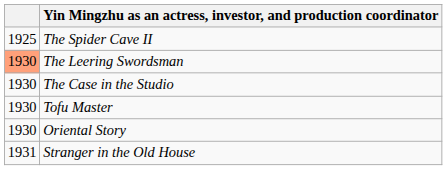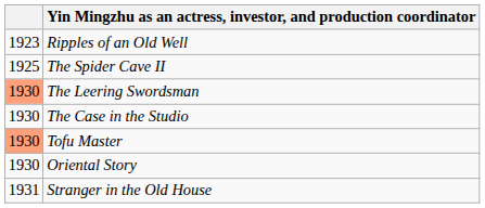 <table class="wikitable">
 <tr>
 <th></th>
 <th>Yin Mingzhu as an actress, investor, and production coordinator</th>
+</tr>
+<tr>
+<td>1923</td>
+<td><em>Ripples of an Old Well</em></td>
 </tr>
 <tr>
 <td>1925</td>
 <td><em>The Spider Cave II</em></td>
 </tr>
 <tr>
 <td style="background: lightsalmon;">1930</td>
 <td><em>The Leering Swordsman</em></td>
 </tr>
 <tr>
 <td>1930</td>
 <td><em>The Case in the Studio</em></td>
 </tr>
 <tr>
-<td>1930</td>
+<td style="background: lightsalmon;">1930</td>
 <td><em>Tofu Master</em></td>
 </tr>
 <tr>
 <td>1930</td>
 <td><em>Oriental Story</em></td>
 </tr>
 <tr>
 <td>1931</td>
 <td><em>Stranger in the Old House</em></td>
 </tr>
 </table>
